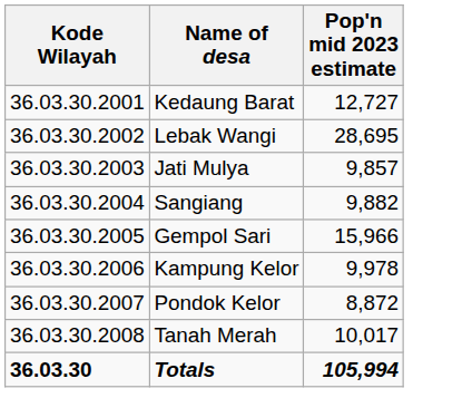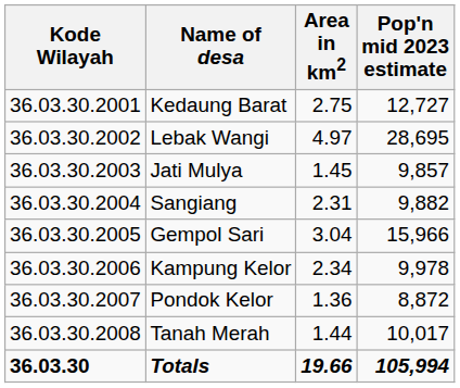 <table class="wikitable">
 <tr>
 <th>Kode <br>Wilayah</th>
 <th>Name of <br> <em>desa</em></th>
+<th>Area <br>in <br>km<sup>2</sup></th>
 <th>Pop'n<br>mid 2023<br>estimate</th>
 </tr>
 <tr>
 <td>36.03.30.2001</td>
 <td>Kedaung Barat</td>
+<td align="right">2.75</td>
 <td align="right">12,727</td>
 </tr>
 <tr>
 <td>36.03.30.2002</td>
 <td>Lebak Wangi</td>
+<td align="right">4.97</td>
 <td align="right">28,695</td>
 </tr>
 <tr>
 <td>36.03.30.2003</td>
 <td>Jati Mulya</td>
+<td align="right">1.45</td>
 <td align="right">9,857</td>
 </tr>
 <tr>
 <td>36.03.30.2004</td>
 <td>Sangiang</td>
+<td align="right">2.31</td>
 <td align="right">9,882</td>
 </tr>
 <tr>
 <td>36.03.30.2005</td>
 <td>Gempol Sari</td>
+<td align="right">3.04</td>
 <td align="right">15,966</td>
 </tr>
 <tr>
 <td>36.03.30.2006</td>
 <td>Kampung Kelor</td>
+<td align="right">2.34</td>
 <td align="right">9,978</td>
 </tr>
 <tr>
 <td>36.03.30.2007</td>
 <td>Pondok Kelor</td>
+<td align="right">1.36</td>
 <td align="right">8,872</td>
 </tr>
 <tr>
 <td>36.03.30.2008</td>
 <td>Tanah Merah</td>
+<td align="right">1.44</td>
 <td align="right">10,017</td>
 </tr>
 <tr>
 <td><strong>36.03.30</strong></td>
 <td><strong><em>Totals</em></strong></td>
+<td align="right"><strong><em>19.66</em></strong></td>
 <td align="right"><strong><em>105,994</em></strong></td>
 </tr>
 </table>
